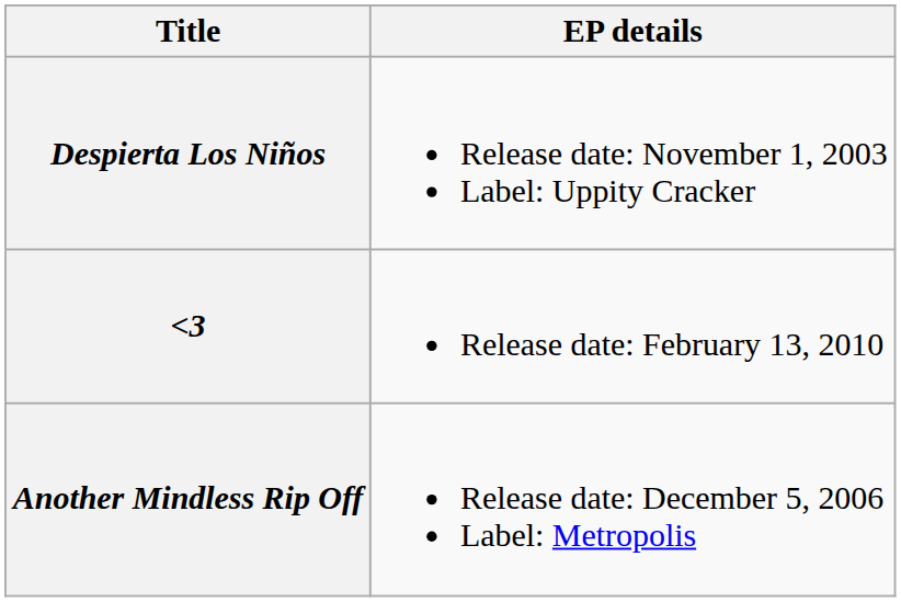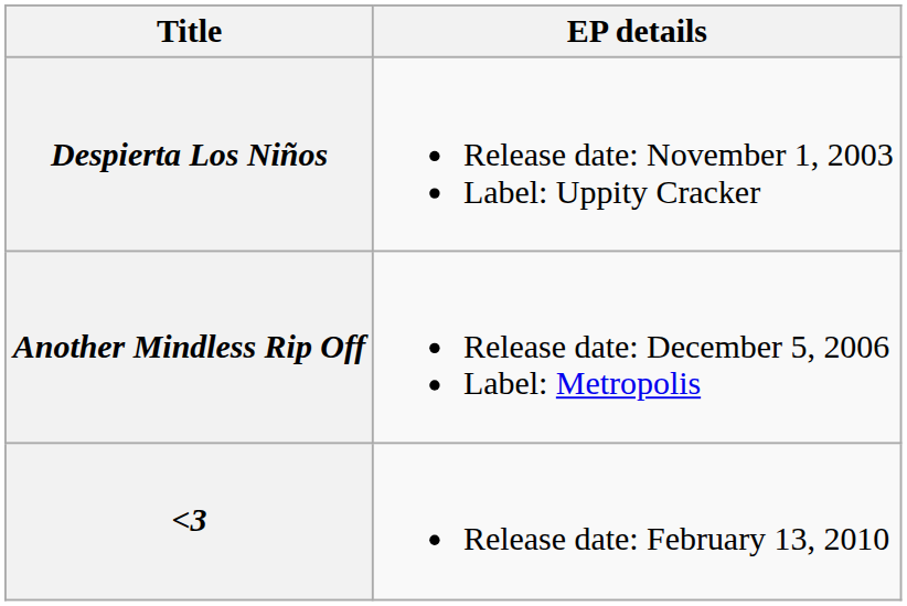 <table class="wikitable plainrowheaders">
 <tr>
 <th scope="col">Title</th>
 <th scope="col">EP details</th>
 </tr>
 <tr>
 <th scope="row"><em>Despierta Los Niños</em></th>
 <td><br><ul><li>Release date: November 1, 2003</li><li>Label: Uppity Cracker</li></ul></td>
 </tr>
 <tr>
+<th scope="row"><em>Another Mindless Rip Off</em></th>
+<td><br><ul><li>Release date: December 5, 2006</li><li>Label: <a href='#'>Metropolis</a></li></ul></td>
+</tr>
+<tr>
 <th scope="row"><em><3</em></th>
 <td><br><ul><li>Release date: February 13, 2010</li></ul></td>
 </tr>
-<tr>
-<th scope="row"><em>Another Mindless Rip Off</em></th>
-<td><br><ul><li>Release date: December 5, 2006</li><li>Label: <a href='#'>Metropolis</a></li></ul></td>
-</tr>
 </table>
